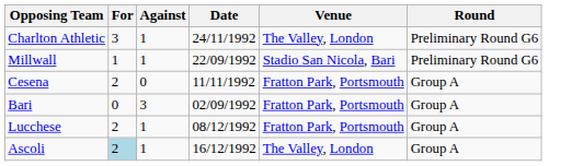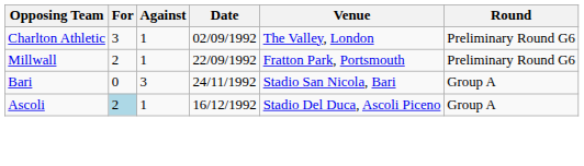 <table class="wikitable">
 <tr>
 <th>Opposing Team</th>
 <th>For</th>
 <th>Against</th>
 <th>Date</th>
 <th>Venue</th>
 <th>Round</th>
 </tr>
 <tr>
 <td><a href='#'>Charlton Athletic</a></td>
 <td>3</td>
 <td>1</td>
-<td>24/11/1992</td>
+<td>02/09/1992</td>
 <td><a href='#'>The Valley</a>, <a href='#'>London</a></td>
 <td>Preliminary Round G6</td>
 </tr>
 <tr>
 <td><a href='#'>Millwall</a></td>
-<td>1</td>
+<td>2</td>
 <td>1</td>
 <td>22/09/1992</td>
-<td><a href='#'>Stadio San Nicola</a>, <a href='#'>Bari</a></td>
+<td><a href='#'>Fratton Park</a>, <a href='#'>Portsmouth</a></td>
 <td>Preliminary Round G6</td>
-</tr>
-<tr>
-<td> <a href='#'>Cesena</a></td>
-<td>2</td>
-<td>0</td>
-<td>11/11/1992</td>
-<td><a href='#'>Fratton Park</a>, <a href='#'>Portsmouth</a></td>
-<td>Group A</td>
 </tr>
 <tr>
 <td> <a href='#'>Bari</a></td>
 <td>0</td>
 <td>3</td>
-<td>02/09/1992</td>
-<td><a href='#'>Fratton Park</a>, <a href='#'>Portsmouth</a></td>
-<td>Group A</td>
-</tr>
-<tr>
-<td> <a href='#'>Lucchese</a></td>
-<td>2</td>
-<td>1</td>
-<td>08/12/1992</td>
-<td><a href='#'>Fratton Park</a>, <a href='#'>Portsmouth</a></td>
+<td>24/11/1992</td>
+<td><a href='#'>Stadio San Nicola</a>, <a href='#'>Bari</a></td>
 <td>Group A</td>
 </tr>
 <tr>
 <td> <a href='#'>Ascoli</a></td>
 <td style="background: lightblue;">2</td>
 <td>1</td>
 <td>16/12/1992</td>
-<td><a href='#'>The Valley</a>, <a href='#'>London</a></td>
+<td><a href='#'>Stadio Del Duca</a>, <a href='#'>Ascoli Piceno</a></td>
 <td>Group A</td>
 </tr>
 </table>
